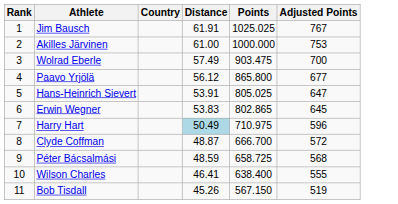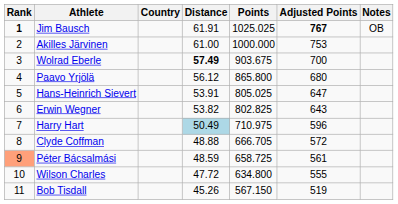 <table class="wikitable sortable" style="text-align:center">
 <tr>
 <th>Rank</th>
 <th>Athlete</th>
 <th>Country</th>
 <th>Distance</th>
 <th>Points</th>
 <th>Adjusted Points</th>
+<th>Notes</th>
 </tr>
 <tr>
-<td>1</td>
+<td><strong>1</strong></td>
 <td align=left><a href='#'>Jim Bausch</a></td>
 <td align=left></td>
 <td>61.91</td>
 <td>1025.025</td>
-<td>767</td>
+<td><strong>767</strong></td>
+<td>OB</td>
 </tr>
 <tr>
 <td>2</td>
 <td align=left><a href='#'>Akilles Järvinen</a></td>
 <td align=left></td>
 <td>61.00</td>
 <td>1000.000</td>
 <td>753</td>
+<td></td>
 </tr>
 <tr>
 <td>3</td>
 <td align=left><a href='#'>Wolrad Eberle</a></td>
 <td align=left></td>
-<td>57.49</td>
-<td>903.475</td>
+<td><strong>57.49</strong></td>
+<td>903.675</td>
 <td>700</td>
+<td></td>
 </tr>
 <tr>
 <td>4</td>
 <td align=left><a href='#'>Paavo Yrjölä</a></td>
 <td align=left></td>
 <td>56.12</td>
 <td>865.800</td>
-<td>677</td>
+<td>680</td>
+<td></td>
 </tr>
 <tr>
 <td>5</td>
 <td align=left><a href='#'>Hans-Heinrich Sievert</a></td>
 <td align=left></td>
 <td>53.91</td>
 <td>805.025</td>
 <td>647</td>
+<td></td>
 </tr>
 <tr>
 <td>6</td>
 <td align=left><a href='#'>Erwin Wegner</a></td>
 <td align=left></td>
-<td>53.83</td>
-<td>802.865</td>
-<td>645</td>
+<td>53.82</td>
+<td>802.825</td>
+<td>643</td>
+<td></td>
 </tr>
 <tr>
 <td>7</td>
 <td align=left><a href='#'>Harry Hart</a></td>
 <td align=left></td>
 <td style="background: lightblue;">50.49</td>
 <td>710.975</td>
 <td>596</td>
+<td></td>
 </tr>
 <tr>
 <td>8</td>
 <td align=left><a href='#'>Clyde Coffman</a></td>
 <td align=left></td>
-<td>48.87</td>
-<td>666.700</td>
+<td>48.88</td>
+<td>666.705</td>
 <td>572</td>
+<td></td>
 </tr>
 <tr>
-<td>9</td>
+<td style="background: lightsalmon;">9</td>
 <td align=left><a href='#'>Péter Bácsalmási</a></td>
 <td align=left></td>
 <td>48.59</td>
 <td>658.725</td>
-<td>568</td>
+<td>561</td>
+<td></td>
 </tr>
 <tr>
 <td>10</td>
 <td align=left><a href='#'>Wilson Charles</a></td>
 <td align=left></td>
-<td>46.41</td>
-<td>638.400</td>
+<td>47.72</td>
+<td>634.800</td>
 <td>555</td>
+<td></td>
 </tr>
 <tr>
 <td>11</td>
 <td align=left><a href='#'>Bob Tisdall</a></td>
 <td align=left></td>
 <td>45.26</td>
 <td>567.150</td>
 <td>519</td>
+<td></td>
 </tr>
 </table>
